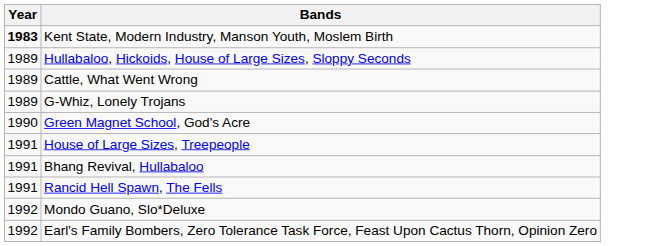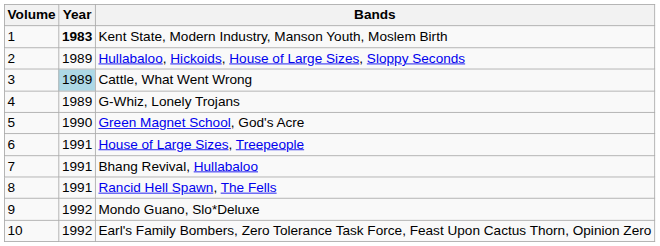 <table class="wikitable">
 <tr>
+<th>Volume</th>
 <th>Year</th>
 <th>Bands</th>
 </tr>
 <tr>
+<td>1</td>
 <td><strong>1983</strong></td>
 <td>Kent State, Modern Industry, Manson Youth, Moslem Birth</td>
 </tr>
 <tr>
+<td>2</td>
 <td>1989</td>
 <td><a href='#'>Hullabaloo</a>, <a href='#'>Hickoids</a>, <a href='#'>House of Large Sizes</a>, <a href='#'>Sloppy Seconds</a></td>
 </tr>
 <tr>
-<td>1989</td>
+<td>3</td>
+<td style="background: lightblue;">1989</td>
 <td>Cattle, What Went Wrong</td>
 </tr>
 <tr>
+<td>4</td>
 <td>1989</td>
 <td>G-Whiz, Lonely Trojans</td>
 </tr>
 <tr>
+<td>5</td>
 <td>1990</td>
 <td><a href='#'>Green Magnet School</a>, God's Acre</td>
 </tr>
 <tr>
+<td>6</td>
 <td>1991</td>
 <td><a href='#'>House of Large Sizes</a>, <a href='#'>Treepeople</a></td>
 </tr>
 <tr>
+<td>7</td>
 <td>1991</td>
 <td>Bhang Revival, <a href='#'>Hullabaloo</a></td>
 </tr>
 <tr>
+<td>8</td>
 <td>1991</td>
 <td><a href='#'>Rancid Hell Spawn</a>, <a href='#'>The Fells</a></td>
 </tr>
 <tr>
+<td>9</td>
 <td>1992</td>
 <td>Mondo Guano, Slo*Deluxe</td>
 </tr>
 <tr>
+<td>10</td>
 <td>1992</td>
 <td>Earl's Family Bombers, Zero Tolerance Task Force, Feast Upon Cactus Thorn, Opinion Zero</td>
 </tr>
 </table>
